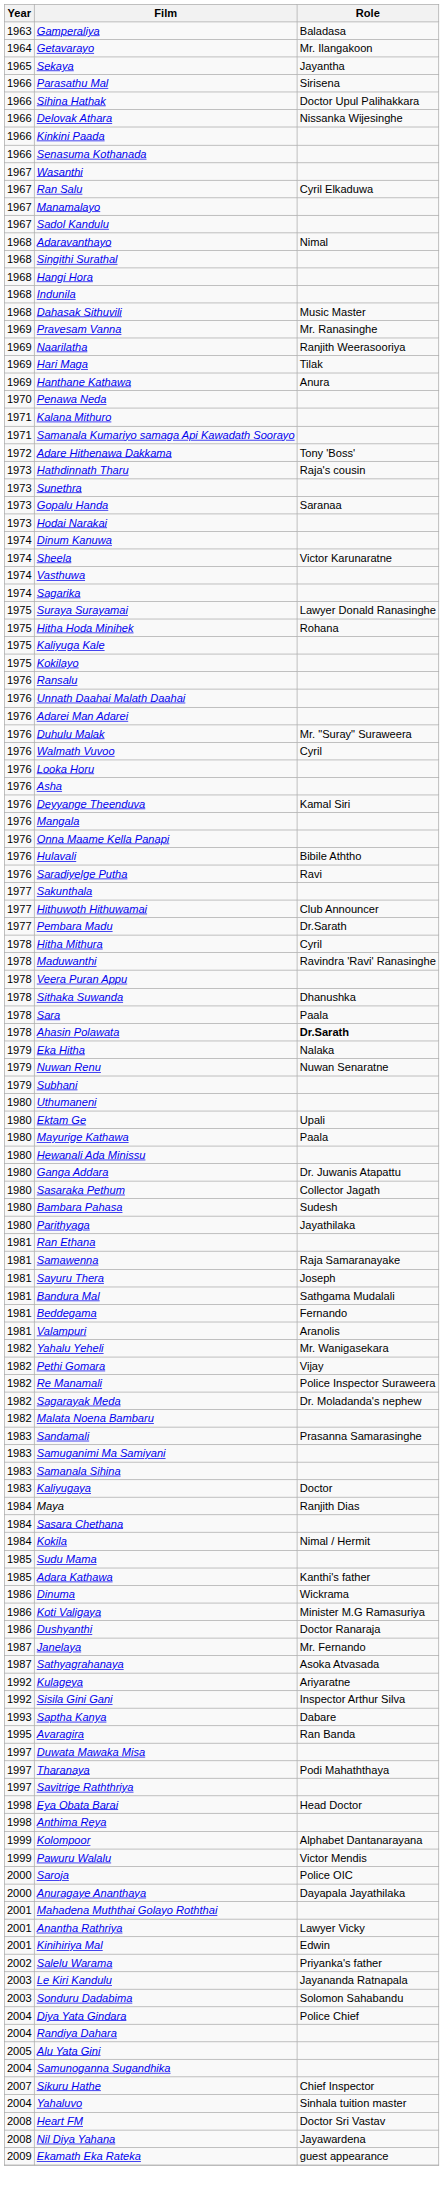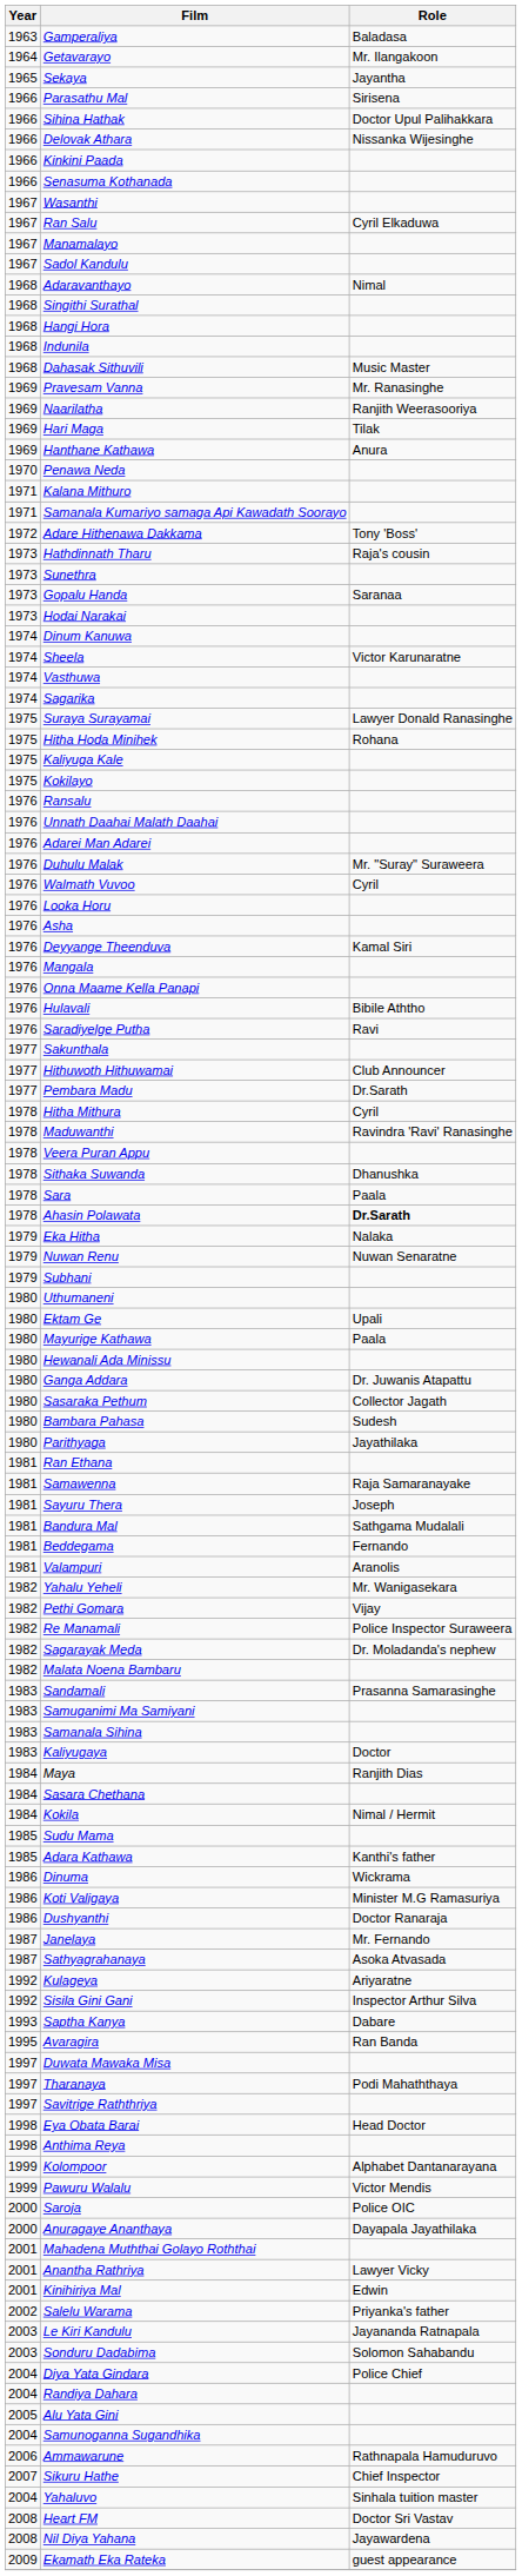 <table class="wikitable" style="font-size: 95%;">
 <tr>
 <th>Year</th>
 <th>Film</th>
 <th>Role</th>
 </tr>
 <tr>
 <td rowspan= 1>1963</td>
 <td><em><a href='#'>Gamperaliya</a></em></td>
 <td>Baladasa </td>
 </tr>
 <tr>
 <td rowspan= 1>1964</td>
 <td><em><a href='#'>Getavarayo</a></em></td>
 <td>Mr. Ilangakoon</td>
 </tr>
 <tr>
 <td rowspan= 1>1965</td>
 <td><em><a href='#'>Sekaya</a></em></td>
 <td>Jayantha</td>
 </tr>
 <tr>
 <td rowspan= 1>1966</td>
 <td><em><a href='#'>Parasathu Mal</a></em></td>
 <td>Sirisena </td>
 </tr>
 <tr>
 <td rowspan= 1>1966</td>
 <td><em><a href='#'>Sihina Hathak</a></em></td>
 <td>Doctor Upul Palihakkara </td>
 </tr>
 <tr>
 <td rowspan= 1>1966</td>
 <td><em><a href='#'>Delovak Athara</a></em></td>
 <td>Nissanka Wijesinghe</td>
 </tr>
 <tr>
 <td rowspan= 1>1966</td>
 <td><em><a href='#'>Kinkini Paada</a></em></td>
 <td></td>
 </tr>
 <tr>
 <td rowspan= 1>1966</td>
 <td><em><a href='#'>Senasuma Kothanada</a></em></td>
 <td></td>
 </tr>
 <tr>
 <td rowspan= 1>1967</td>
 <td><em><a href='#'>Wasanthi</a></em></td>
 <td></td>
 </tr>
 <tr>
 <td rowspan= 1>1967</td>
 <td><em><a href='#'>Ran Salu</a></em></td>
 <td>Cyril Elkaduwa</td>
 </tr>
 <tr>
 <td rowspan= 1>1967</td>
 <td><em><a href='#'>Manamalayo</a></em></td>
 <td></td>
 </tr>
 <tr>
 <td rowspan= 1>1967</td>
 <td><em><a href='#'>Sadol Kandulu</a></em></td>
 <td></td>
 </tr>
 <tr>
 <td rowspan= 1>1968</td>
 <td><em><a href='#'>Adaravanthayo</a></em></td>
 <td>Nimal</td>
 </tr>
 <tr>
 <td rowspan= 1>1968</td>
 <td><em><a href='#'>Singithi Surathal</a></em></td>
 <td></td>
 </tr>
 <tr>
 <td rowspan= 1>1968</td>
 <td><em><a href='#'>Hangi Hora</a></em></td>
 <td></td>
 </tr>
 <tr>
 <td rowspan= 1>1968</td>
 <td><em><a href='#'>Indunila</a></em></td>
 <td></td>
 </tr>
 <tr>
 <td rowspan= 1>1968</td>
 <td><em><a href='#'>Dahasak Sithuvili</a></em></td>
 <td>Music Master </td>
 </tr>
 <tr>
 <td rowspan= 1>1969</td>
 <td><em><a href='#'>Pravesam Vanna</a></em></td>
 <td>Mr. Ranasinghe</td>
 </tr>
 <tr>
 <td rowspan= 1>1969</td>
 <td><em><a href='#'>Naarilatha</a></em></td>
 <td>Ranjith Weerasooriya </td>
 </tr>
 <tr>
 <td rowspan= 1>1969</td>
 <td><em><a href='#'>Hari Maga</a></em></td>
 <td>Tilak</td>
 </tr>
 <tr>
 <td rowspan= 1>1969</td>
 <td><em><a href='#'>Hanthane Kathawa</a></em></td>
 <td>Anura </td>
 </tr>
 <tr>
 <td rowspan= 1>1970</td>
 <td><em><a href='#'>Penawa Neda</a></em></td>
 <td></td>
 </tr>
 <tr>
 <td rowspan= 1>1971</td>
 <td><em><a href='#'>Kalana Mithuro</a></em></td>
 <td></td>
 </tr>
 <tr>
 <td rowspan= 1>1971</td>
 <td><em><a href='#'>Samanala Kumariyo samaga Api Kawadath Soorayo</a></em></td>
 <td></td>
 </tr>
 <tr>
 <td rowspan= 1>1972</td>
 <td><em><a href='#'>Adare Hithenawa Dakkama</a></em></td>
 <td>Tony 'Boss' </td>
 </tr>
 <tr>
 <td rowspan= 1>1973</td>
 <td><em><a href='#'>Hathdinnath Tharu</a></em></td>
 <td>Raja's cousin</td>
 </tr>
 <tr>
 <td rowspan= 1>1973</td>
 <td><em><a href='#'>Sunethra</a></em></td>
 <td></td>
 </tr>
 <tr>
 <td rowspan= 1>1973</td>
 <td><em><a href='#'>Gopalu Handa</a></em></td>
 <td>Saranaa</td>
 </tr>
 <tr>
 <td rowspan= 1>1973</td>
 <td><em><a href='#'>Hodai Narakai</a></em></td>
 <td></td>
 </tr>
 <tr>
 <td rowspan= 1>1974</td>
 <td><em><a href='#'>Dinum Kanuwa</a></em></td>
 <td></td>
 </tr>
 <tr>
 <td rowspan= 1>1974</td>
 <td><em><a href='#'>Sheela</a></em></td>
 <td>Victor Karunaratne</td>
 </tr>
 <tr>
 <td rowspan= 1>1974</td>
 <td><em><a href='#'>Vasthuwa</a></em></td>
 <td></td>
 </tr>
 <tr>
 <td rowspan= 1>1974</td>
 <td><em><a href='#'>Sagarika</a></em></td>
 <td></td>
 </tr>
 <tr>
 <td rowspan= 1>1975</td>
 <td><em><a href='#'>Suraya Surayamai</a></em></td>
 <td>Lawyer Donald Ranasinghe </td>
 </tr>
 <tr>
 <td rowspan= 1>1975</td>
 <td><em><a href='#'>Hitha Hoda Minihek</a></em></td>
 <td>Rohana</td>
 </tr>
 <tr>
 <td rowspan= 1>1975</td>
 <td><em><a href='#'>Kaliyuga Kale</a></em></td>
 <td></td>
 </tr>
 <tr>
 <td rowspan= 1>1975</td>
 <td><em><a href='#'>Kokilayo</a></em></td>
 <td></td>
 </tr>
 <tr Douglas>
 <td rowspan= 1>1976</td>
 <td><em><a href='#'>Ransalu</a></em></td>
 <td></td>
 </tr>
 <tr>
 <td rowspan= 1>1976</td>
 <td><em><a href='#'>Unnath Daahai Malath Daahai</a></em></td>
 <td></td>
 </tr>
 <tr>
 <td rowspan= 1>1976</td>
 <td><em><a href='#'>Adarei Man Adarei</a></em></td>
 <td></td>
 </tr>
 <tr>
 <td rowspan= 1>1976</td>
 <td><em><a href='#'>Duhulu Malak</a></em></td>
 <td>Mr. "Suray" Suraweera</td>
 </tr>
 <tr>
 <td rowspan= 1>1976</td>
 <td><em><a href='#'>Walmath Vuvoo</a></em></td>
 <td>Cyril</td>
 </tr>
 <tr>
 <td rowspan= 1>1976</td>
 <td><em><a href='#'>Looka Horu</a></em></td>
 <td></td>
 </tr>
 <tr>
 <td rowspan= 1>1976</td>
 <td><em><a href='#'>Asha</a></em></td>
 <td></td>
 </tr>
 <tr>
 <td rowspan= 1>1976</td>
 <td><em><a href='#'>Deyyange Theenduva</a></em></td>
 <td>Kamal Siri</td>
 </tr>
 <tr>
 <td rowspan= 1>1976</td>
 <td><em><a href='#'>Mangala</a></em></td>
 <td></td>
 </tr>
 <tr>
 <td rowspan= 1>1976</td>
 <td><em><a href='#'>Onna Maame Kella Panapi</a></em></td>
 <td></td>
 </tr>
 <tr>
 <td rowspan= 1>1976</td>
 <td><em><a href='#'>Hulavali</a></em></td>
 <td>Bibile Aththo </td>
 </tr>
 <tr>
 <td rowspan= 1>1976</td>
 <td><em><a href='#'>Saradiyelge Putha</a></em></td>
 <td>Ravi</td>
 </tr>
 <tr>
 <td rowspan= 1>1977</td>
 <td><em><a href='#'>Sakunthala</a></em></td>
 <td></td>
 </tr>
 <tr>
 <td rowspan= 1>1977</td>
 <td><em><a href='#'>Hithuwoth Hithuwamai</a></em></td>
 <td>Club Announcer </td>
 </tr>
 <tr>
 <td rowspan= 1>1977</td>
 <td><em><a href='#'>Pembara Madu</a></em></td>
 <td>Dr.Sarath </td>
 </tr>
 <tr>
 <td rowspan= 1>1978</td>
 <td><em><a href='#'>Hitha Mithura</a></em></td>
 <td>Cyril</td>
 </tr>
 <tr>
 <td rowspan= 1>1978</td>
 <td><em><a href='#'>Maduwanthi</a></em></td>
 <td>Ravindra 'Ravi' Ranasinghe</td>
 </tr>
 <tr>
 <td rowspan= 1>1978</td>
 <td><em><a href='#'>Veera Puran Appu</a></em></td>
 <td></td>
 </tr>
 <tr>
 <td rowspan= 1>1978</td>
 <td><em><a href='#'>Sithaka Suwanda</a></em></td>
 <td>Dhanushka</td>
 </tr>
 <tr>
 <td rowspan= 1>1978</td>
 <td><em><a href='#'>Sara</a></em></td>
 <td>Paala</td>
 </tr>
 <tr>
 <td rowspan= 1>1978</td>
 <td><em><a href='#'>Ahasin Polawata</a></em></td>
 <td><strong>Dr.Sarath</strong></td>
 </tr>
 <tr>
 <td rowspan= 1>1979</td>
 <td><em><a href='#'>Eka Hitha</a></em></td>
 <td>Nalaka</td>
 </tr>
 <tr>
 <td rowspan= 1>1979</td>
 <td><em><a href='#'>Nuwan Renu</a></em></td>
 <td>Nuwan Senaratne</td>
 </tr>
 <tr>
 <td rowspan= 1>1979</td>
 <td><em><a href='#'>Subhani</a></em></td>
 <td></td>
 </tr>
 <tr>
 <td rowspan= 1>1980</td>
 <td><em><a href='#'>Uthumaneni</a></em></td>
 <td></td>
 </tr>
 <tr>
 <td rowspan= 1>1980</td>
 <td><em><a href='#'>Ektam Ge</a></em></td>
 <td>Upali </td>
 </tr>
 <tr>
 <td rowspan= 1>1980</td>
 <td><em><a href='#'>Mayurige Kathawa</a></em></td>
 <td>Paala</td>
 </tr>
 <tr>
 <td rowspan= 1>1980</td>
 <td><em><a href='#'>Hewanali Ada Minissu</a></em></td>
 <td></td>
 </tr>
 <tr>
 <td rowspan= 1>1980</td>
 <td><em><a href='#'>Ganga Addara</a></em></td>
 <td>Dr. Juwanis Atapattu</td>
 </tr>
 <tr>
 <td rowspan= 1>1980</td>
 <td><em><a href='#'>Sasaraka Pethum</a></em></td>
 <td>Collector Jagath</td>
 </tr>
 <tr>
 <td rowspan= 1>1980</td>
 <td><em><a href='#'>Bambara Pahasa</a></em></td>
 <td>Sudesh</td>
 </tr>
 <tr>
 <td rowspan= 1>1980</td>
 <td><em><a href='#'>Parithyaga</a></em></td>
 <td>Jayathilaka</td>
 </tr>
 <tr>
 <td rowspan= 1>1981</td>
 <td><em><a href='#'>Ran Ethana</a></em></td>
 <td></td>
 </tr>
 <tr>
 <td rowspan= 1>1981</td>
 <td><em><a href='#'>Samawenna</a></em></td>
 <td>Raja Samaranayake</td>
 </tr>
 <tr>
 <td rowspan= 1>1981</td>
 <td><em><a href='#'>Sayuru Thera</a></em></td>
 <td>Joseph</td>
 </tr>
 <tr>
 <td rowspan= 1>1981</td>
 <td><em><a href='#'>Bandura Mal</a></em></td>
 <td>Sathgama Mudalali</td>
 </tr>
 <tr>
 <td rowspan= 1>1981</td>
 <td><em><a href='#'>Beddegama</a></em></td>
 <td>Fernando </td>
 </tr>
 <tr>
 <td rowspan= 1>1981</td>
 <td><em><a href='#'>Valampuri</a></em></td>
 <td>Aranolis</td>
 </tr>
 <tr>
 <td rowspan= 1>1982</td>
 <td><em><a href='#'>Yahalu Yeheli</a></em></td>
 <td>Mr. Wanigasekara</td>
 </tr>
 <tr>
 <td rowspan= 1>1982</td>
 <td><em><a href='#'>Pethi Gomara</a></em></td>
 <td>Vijay</td>
 </tr>
 <tr>
 <td rowspan= 1>1982</td>
 <td><em><a href='#'>Re Manamali</a></em></td>
 <td>Police Inspector Suraweera</td>
 </tr>
 <tr>
 <td rowspan= 1>1982</td>
 <td><em><a href='#'>Sagarayak Meda</a></em></td>
 <td>Dr. Moladanda's nephew</td>
 </tr>
 <tr>
 <td rowspan= 1>1982</td>
 <td><em><a href='#'>Malata Noena Bambaru</a></em></td>
 <td></td>
 </tr>
 <tr>
 <td rowspan= 1>1983</td>
 <td><em><a href='#'>Sandamali</a></em></td>
 <td>Prasanna Samarasinghe</td>
 </tr>
 <tr>
 <td rowspan= 1>1983</td>
 <td><em><a href='#'>Samuganimi Ma Samiyani</a></em></td>
 <td></td>
 </tr>
 <tr>
 <td rowspan= 1>1983</td>
 <td><em><a href='#'>Samanala Sihina</a></em></td>
 <td></td>
 </tr>
 <tr>
 <td rowspan= 1>1983</td>
 <td><em><a href='#'>Kaliyugaya</a></em></td>
 <td>Doctor</td>
 </tr>
 <tr>
 <td rowspan= 1>1984</td>
 <td><em>Maya</em></td>
 <td>Ranjith Dias</td>
 </tr>
 <tr>
 <td rowspan= 1>1984</td>
 <td><em><a href='#'>Sasara Chethana</a></em></td>
 <td></td>
 </tr>
 <tr>
 <td rowspan= 1>1984</td>
 <td><em><a href='#'>Kokila</a></em></td>
 <td>Nimal / Hermit</td>
 </tr>
 <tr>
 <td rowspan= 1>1985</td>
 <td><em><a href='#'>Sudu Mama</a></em></td>
 <td></td>
 </tr>
 <tr>
 <td rowspan= 1>1985</td>
 <td><em><a href='#'>Adara Kathawa</a></em></td>
 <td>Kanthi's father</td>
 </tr>
 <tr>
 <td rowspan= 1>1986</td>
 <td><em><a href='#'>Dinuma</a></em></td>
 <td>Wickrama</td>
 </tr>
 <tr>
 <td rowspan= 1>1986</td>
 <td><em><a href='#'>Koti Valigaya</a></em></td>
 <td>Minister M.G Ramasuriya</td>
 </tr>
 <tr>
 <td rowspan= 1>1986</td>
 <td><em><a href='#'>Dushyanthi</a></em></td>
 <td>Doctor Ranaraja</td>
 </tr>
 <tr>
 <td rowspan= 1>1987</td>
 <td><em><a href='#'>Janelaya</a></em></td>
 <td>Mr. Fernando</td>
 </tr>
 <tr>
 <td rowspan= 1>1987</td>
 <td><em><a href='#'>Sathyagrahanaya</a></em></td>
 <td>Asoka Atvasada </td>
 </tr>
 <tr>
 <td rowspan= 1>1992</td>
 <td><em><a href='#'>Kulageya</a></em></td>
 <td>Ariyaratne</td>
 </tr>
 <tr>
 <td rowspan= 1>1992</td>
 <td><em><a href='#'>Sisila Gini Gani</a></em></td>
 <td>Inspector Arthur Silva</td>
 </tr>
 <tr>
 <td rowspan= 1>1993</td>
 <td><em><a href='#'>Saptha Kanya</a></em></td>
 <td>Dabare </td>
 </tr>
 <tr>
 <td rowspan= 1>1995</td>
 <td><em><a href='#'>Avaragira</a></em></td>
 <td>Ran Banda</td>
 </tr>
 <tr>
 <td rowspan= 1>1997</td>
 <td><em><a href='#'>Duwata Mawaka Misa</a></em></td>
 <td></td>
 </tr>
 <tr>
 <td rowspan= 1>1997</td>
 <td><em><a href='#'>Tharanaya</a></em></td>
 <td>Podi Mahaththaya</td>
 </tr>
 <tr>
 <td rowspan= 1>1997</td>
 <td><em><a href='#'>Savitrige Raththriya</a></em></td>
 <td></td>
 </tr>
 <tr>
 <td rowspan= 1>1998</td>
 <td><em><a href='#'>Eya Obata Barai</a></em></td>
 <td>Head Doctor</td>
 </tr>
 <tr>
 <td rowspan= 1>1998</td>
 <td><em><a href='#'>Anthima Reya</a></em></td>
 <td></td>
 </tr>
 <tr>
 <td rowspan= 1>1999</td>
 <td><em><a href='#'>Kolompoor</a></em></td>
 <td>Alphabet Dantanarayana</td>
 </tr>
 <tr>
 <td rowspan= 1>1999</td>
 <td><em><a href='#'>Pawuru Walalu</a></em></td>
 <td>Victor Mendis</td>
 </tr>
 <tr>
 <td rowspan= 1>2000</td>
 <td><em><a href='#'>Saroja</a></em></td>
 <td>Police OIC</td>
 </tr>
 <tr>
 <td rowspan= 1>2000</td>
 <td><em><a href='#'>Anuragaye Ananthaya</a></em></td>
 <td>Dayapala Jayathilaka </td>
 </tr>
 <tr>
 <td rowspan= 1>2001</td>
 <td><em><a href='#'>Mahadena Muththai Golayo Roththai</a></em></td>
 <td></td>
 </tr>
 <tr>
 <td rowspan= 1>2001</td>
 <td><em><a href='#'>Anantha Rathriya</a></em></td>
 <td>Lawyer Vicky</td>
 </tr>
 <tr>
 <td rowspan= 1>2001</td>
 <td><em><a href='#'>Kinihiriya Mal</a></em></td>
 <td>Edwin</td>
 </tr>
 <tr>
 <td rowspan= 1>2002</td>
 <td><em><a href='#'>Salelu Warama</a></em></td>
 <td>Priyanka's father</td>
 </tr>
 <tr>
 <td rowspan= 1>2003</td>
 <td><em><a href='#'>Le Kiri Kandulu</a></em></td>
 <td>Jayananda Ratnapala</td>
 </tr>
 <tr>
 <td rowspan= 1>2003</td>
 <td><em><a href='#'>Sonduru Dadabima</a></em></td>
 <td>Solomon Sahabandu</td>
 </tr>
 <tr>
 <td rowspan= 1>2004</td>
 <td><em><a href='#'>Diya Yata Gindara</a></em></td>
 <td>Police Chief </td>
 </tr>
 <tr>
 <td rowspan= 1>2004</td>
 <td><em><a href='#'>Randiya Dahara</a></em></td>
 <td></td>
 </tr>
 <tr>
 <td rowspan= 1>2005</td>
 <td><em><a href='#'>Alu Yata Gini</a></em></td>
 <td></td>
 </tr>
 <tr>
 <td rowspan= 1>2004</td>
 <td><em><a href='#'>Samunoganna Sugandhika</a></em></td>
 <td></td>
 </tr>
 <tr>
+<td rowspan= 1>2006</td>
+<td><em><a href='#'>Ammawarune</a></em></td>
+<td>Rathnapala Hamuduruvo</td>
+</tr>
+<tr>
 <td rowspan= 1>2007</td>
 <td><em><a href='#'>Sikuru Hathe</a></em></td>
 <td>Chief Inspector</td>
 </tr>
 <tr>
 <td rowspan= 1>2004</td>
 <td><em><a href='#'>Yahaluvo</a></em></td>
 <td>Sinhala tuition master</td>
 </tr>
 <tr>
 <td rowspan= 1>2008</td>
 <td><em><a href='#'>Heart FM</a></em></td>
 <td>Doctor Sri Vastav</td>
 </tr>
 <tr>
 <td rowspan= 1>2008</td>
 <td><em><a href='#'>Nil Diya Yahana</a></em></td>
 <td>Jayawardena</td>
 </tr>
 <tr>
 <td rowspan= 1>2009</td>
 <td><em><a href='#'>Ekamath Eka Rateka</a></em></td>
 <td>guest appearance</td>
 </tr>
 <tr>
 </tr>
 </table>
